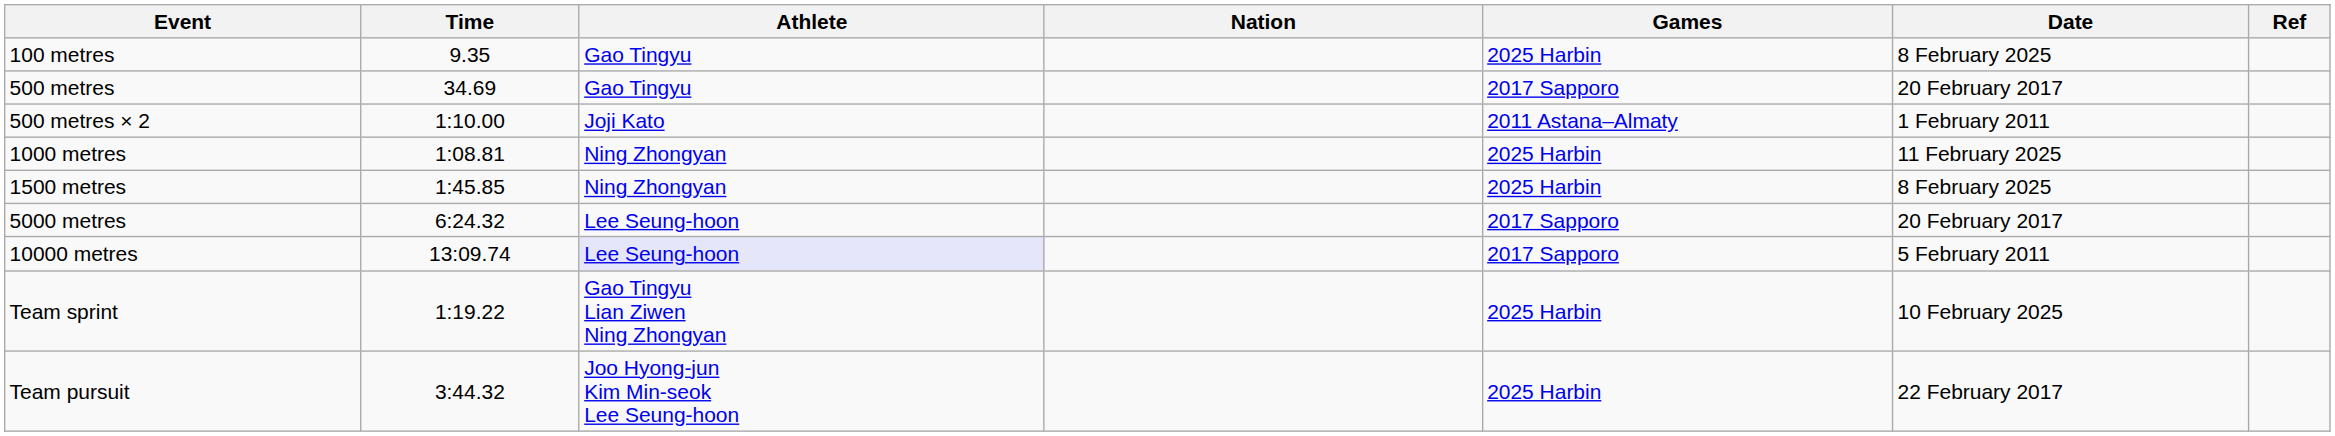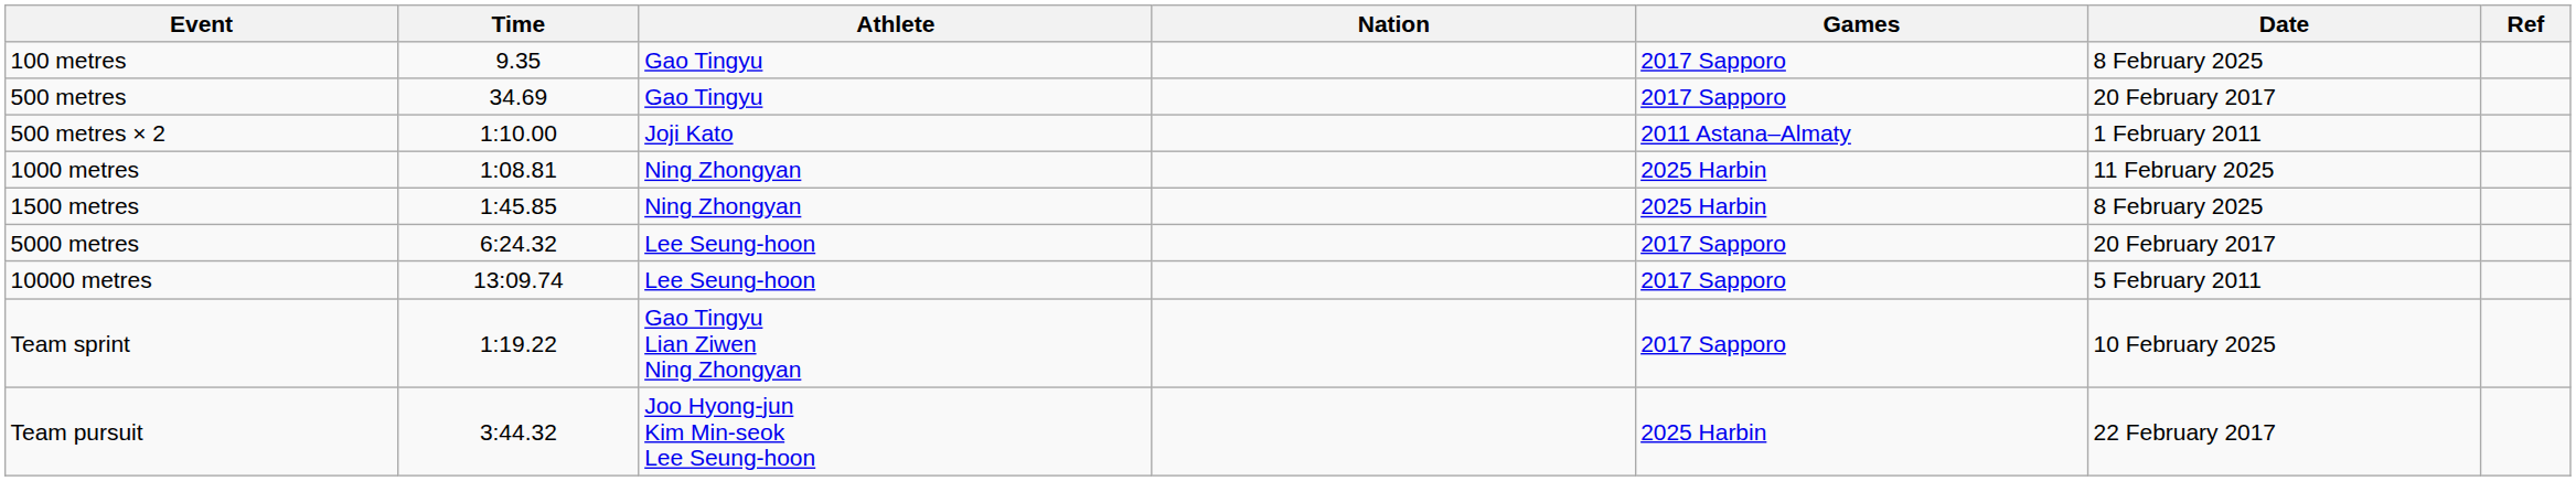 <table class="wikitable" style="font-size:95%; width: 85%;">
 <tr>
 <th width=13%>Event</th>
 <th width=8%>Time</th>
 <th width=17%>Athlete</th>
 <th width=16%>Nation</th>
 <th width=15%>Games</th>
 <th width=13%>Date</th>
 <th width=3%>Ref</th>
 </tr>
 <tr>
 <td>100 metres</td>
 <td align=center>9.35</td>
 <td><a href='#'>Gao Tingyu</a></td>
 <td></td>
-<td><a href='#'>2025 Harbin</a></td>
+<td><a href='#'>2017 Sapporo</a></td>
 <td>8 February 2025</td>
 <td></td>
 </tr>
 <tr>
 <td>500 metres</td>
 <td align=center>34.69</td>
 <td><a href='#'>Gao Tingyu</a></td>
 <td></td>
 <td><a href='#'>2017 Sapporo</a></td>
 <td>20 February 2017</td>
 <td></td>
 </tr>
 <tr>
 <td>500 metres × 2</td>
 <td align=center>1:10.00</td>
 <td><a href='#'>Joji Kato</a></td>
 <td></td>
 <td><a href='#'>2011 Astana–Almaty</a></td>
 <td>1 February 2011</td>
 <td></td>
 </tr>
 <tr>
 <td>1000 metres</td>
 <td align=center>1:08.81</td>
 <td><a href='#'>Ning Zhongyan</a></td>
 <td></td>
 <td><a href='#'>2025 Harbin</a></td>
 <td>11 February 2025</td>
 <td></td>
 </tr>
 <tr>
 <td>1500 metres</td>
 <td align=center>1:45.85</td>
 <td><a href='#'>Ning Zhongyan</a></td>
 <td></td>
 <td><a href='#'>2025 Harbin</a></td>
 <td>8 February 2025</td>
 <td></td>
 </tr>
 <tr>
 <td>5000 metres</td>
 <td align=center>6:24.32</td>
 <td><a href='#'>Lee Seung-hoon</a></td>
 <td></td>
 <td><a href='#'>2017 Sapporo</a></td>
 <td>20 February 2017</td>
 <td></td>
 </tr>
 <tr>
 <td>10000 metres</td>
 <td align=center>13:09.74</td>
-<td style="background: lavender;"><a href='#'>Lee Seung-hoon</a></td>
+<td><a href='#'>Lee Seung-hoon</a></td>
 <td></td>
 <td><a href='#'>2017 Sapporo</a></td>
 <td>5 February 2011</td>
 <td></td>
 </tr>
 <tr>
 <td>Team sprint</td>
 <td align=center>1:19.22</td>
 <td><a href='#'>Gao Tingyu</a><br><a href='#'>Lian Ziwen</a><br><a href='#'>Ning Zhongyan</a></td>
 <td></td>
-<td><a href='#'>2025 Harbin</a></td>
+<td><a href='#'>2017 Sapporo</a></td>
 <td>10 February 2025</td>
 <td></td>
 </tr>
 <tr>
 <td>Team pursuit</td>
 <td align=center>3:44.32</td>
 <td><a href='#'>Joo Hyong-jun</a><br><a href='#'>Kim Min-seok</a><br><a href='#'>Lee Seung-hoon</a></td>
 <td></td>
 <td><a href='#'>2025 Harbin</a></td>
 <td>22 February 2017</td>
 <td></td>
 </tr>
 </table>
